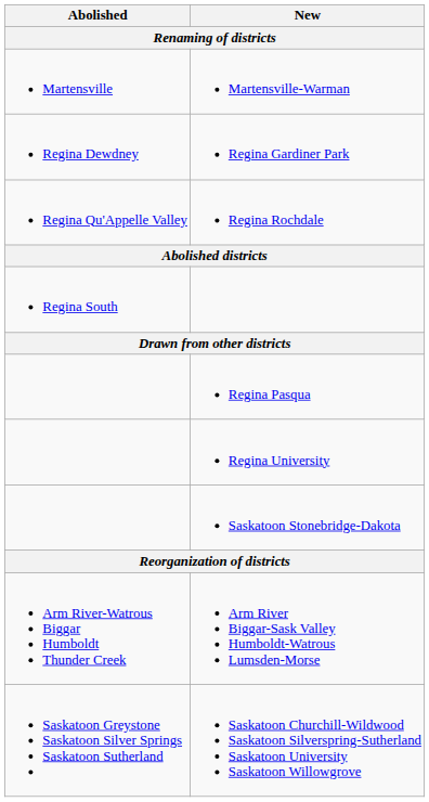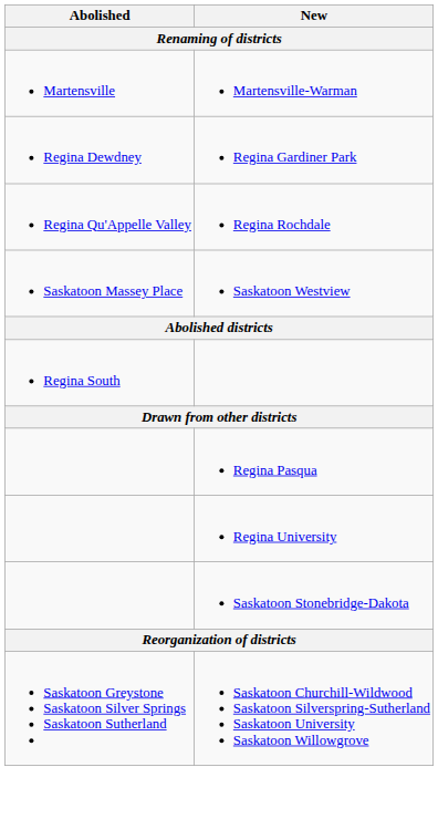 <table class="wikitable">
 <tr>
 <th>Abolished</th>
 <th>New</th>
 </tr>
 <tr>
 <th colspan="2"><em>Renaming of districts</em></th>
 </tr>
 <tr>
 <td><br><ul><li><a href='#'>Martensville</a></li></ul></td>
 <td><br><ul><li><a href='#'>Martensville-Warman</a></li></ul></td>
 </tr>
 <tr>
 <td><br><ul><li><a href='#'>Regina Dewdney</a></li></ul></td>
 <td><br><ul><li><a href='#'>Regina Gardiner Park</a></li></ul></td>
 </tr>
 <tr>
 <td><br><ul><li><a href='#'>Regina Qu'Appelle Valley</a></li></ul></td>
 <td><br><ul><li><a href='#'>Regina Rochdale</a></li></ul></td>
+</tr>
+<tr>
+<td><br><ul><li><a href='#'>Saskatoon Massey Place</a></li></ul></td>
+<td><br><ul><li><a href='#'>Saskatoon Westview</a></li></ul></td>
 </tr>
 <tr>
 <th colspan="2"><em>Abolished districts</em></th>
 </tr>
 <tr>
 <td><br><ul><li><a href='#'>Regina South</a></li></ul></td>
 <td></td>
 </tr>
 <tr>
 <th colspan="2"><em>Drawn from other districts</em></th>
 </tr>
 <tr>
 <td></td>
 <td><br><ul><li><a href='#'>Regina Pasqua</a></li></ul></td>
 </tr>
 <tr>
 <td></td>
 <td><br><ul><li><a href='#'>Regina University</a></li></ul></td>
 </tr>
 <tr>
 <td></td>
 <td><br><ul><li><a href='#'>Saskatoon Stonebridge-Dakota</a></li></ul></td>
 </tr>
 <tr>
 <th colspan="2"><em>Reorganization of districts</em></th>
 </tr>
 <tr>
-<td><br><ul><li><a href='#'>Arm River-Watrous</a></li><li><a href='#'>Biggar</a></li><li><a href='#'>Humboldt</a></li><li><a href='#'>Thunder Creek</a></li></ul></td>
-<td><br><ul><li><a href='#'>Arm River</a></li><li><a href='#'>Biggar-Sask Valley</a></li><li><a href='#'>Humboldt-Watrous</a></li><li><a href='#'>Lumsden-Morse</a></li></ul></td>
-</tr>
-<tr>
 <td><br><ul><li><a href='#'>Saskatoon Greystone</a></li><li><a href='#'>Saskatoon Silver Springs</a></li><li><a href='#'>Saskatoon Sutherland</a></li><li></li></ul></td>
 <td><br><ul><li><a href='#'>Saskatoon Churchill-Wildwood</a></li><li><a href='#'>Saskatoon Silverspring-Sutherland</a></li><li><a href='#'>Saskatoon University</a></li><li><a href='#'>Saskatoon Willowgrove</a></li></ul></td>
 </tr>
 </table>
